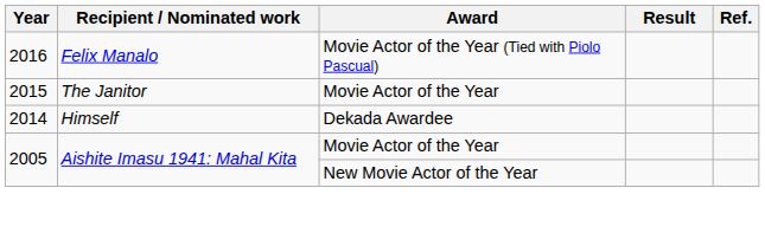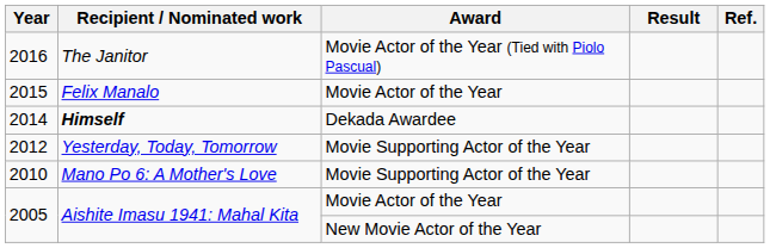 <table class="wikitable" style="width:80%">
 <tr>
 <th scope="col" width="5%" style="white-space: nowrap;">Year</th>
 <th scope="col" width="25%" style="white-space: nowrap;">Recipient / Nominated work</th>
 <th scope="col" width="35%" style="white-space: nowrap;">Award</th>
 <th scope="col" width="10%" style="white-space: nowrap;">Result</th>
 <th scope="col" width="5%" style="white-space: nowrap;">Ref.</th>
 </tr>
 <tr>
 <td>2016</td>
-<td><em><a href='#'>Felix Manalo</a></em></td>
+<td><em>The Janitor</em></td>
 <td>Movie Actor of the Year <small>(Tied with <a href='#'>Piolo Pascual</a>)</small></td>
 <td></td>
 <td style="text-align:center;"></td>
 </tr>
 <tr>
 <td>2015</td>
-<td><em>The Janitor</em></td>
+<td><em><a href='#'>Felix Manalo</a></em></td>
 <td>Movie Actor of the Year</td>
 <td></td>
 <td style="text-align:center;"></td>
 </tr>
 <tr>
 <td>2014</td>
-<td><em>Himself</em></td>
+<td><strong><em>Himself</em></strong></td>
 <td>Dekada Awardee</td>
+<td></td>
+<td style="text-align:center;"></td>
+</tr>
+<tr>
+<td>2012</td>
+<td><em><a href='#'>Yesterday, Today, Tomorrow</a></em></td>
+<td>Movie Supporting Actor of the Year</td>
+<td></td>
+<td style="text-align:center;"></td>
+</tr>
+<tr>
+<td>2010</td>
+<td><em><a href='#'>Mano Po 6: A Mother's Love</a></em></td>
+<td>Movie Supporting Actor of the Year</td>
 <td></td>
 <td style="text-align:center;"></td>
 </tr>
 <tr>
 <td rowspan="2">2005</td>
 <td rowspan="2"><em><a href='#'>Aishite Imasu 1941: Mahal Kita</a></em></td>
 <td>Movie Actor of the Year</td>
 <td></td>
 <td style="text-align:center;"></td>
 </tr>
 <tr>
 <td>New Movie Actor of the Year</td>
 <td></td>
 <td style="text-align:center;"></td>
 </tr>
 </table>
